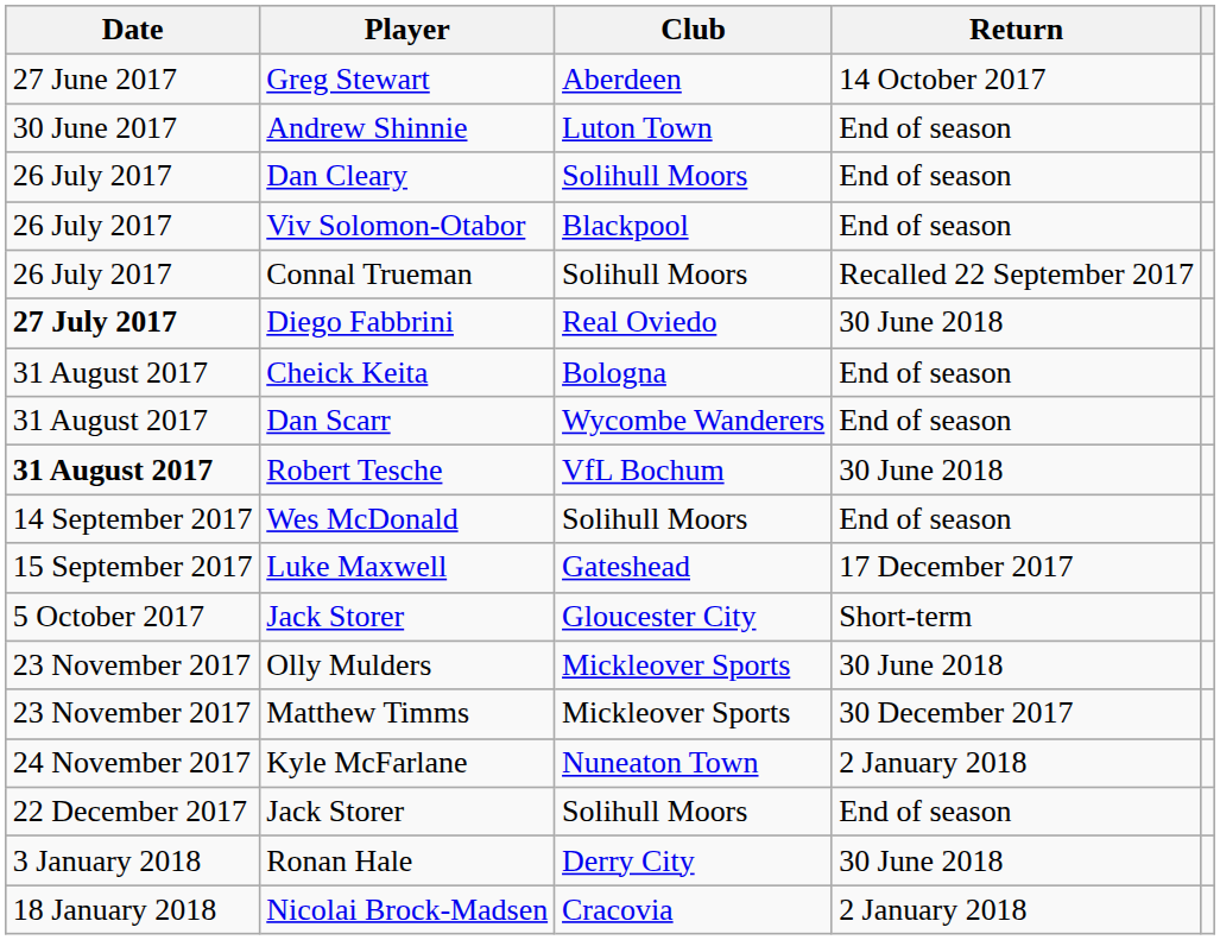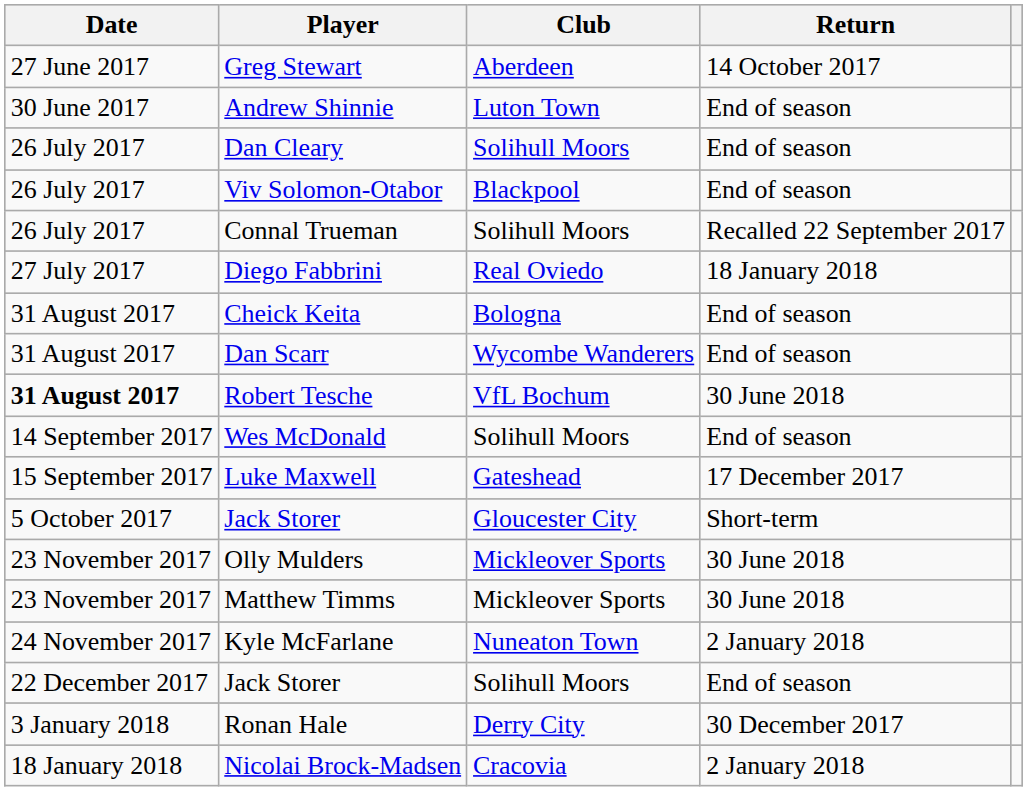 <table class="wikitable" style=text-align:left>
 <tr>
 <th>Date</th>
 <th>Player</th>
 <th>Club</th>
 <th>Return</th>
 <th></th>
 </tr>
 <tr>
 <td>27 June 2017</td>
 <td><a href='#'>Greg Stewart</a></td>
 <td><a href='#'>Aberdeen</a></td>
 <td>14 October 2017</td>
 <td style=text-align:center></td>
 </tr>
 <tr>
 <td>30 June 2017</td>
 <td><a href='#'>Andrew Shinnie</a></td>
 <td><a href='#'>Luton Town</a></td>
 <td>End of season</td>
 <td style=text-align:center></td>
 </tr>
 <tr>
 <td>26 July 2017</td>
 <td><a href='#'>Dan Cleary</a></td>
 <td><a href='#'>Solihull Moors</a></td>
 <td>End of season</td>
 <td style=text-align:center></td>
 </tr>
 <tr>
 <td>26 July 2017</td>
 <td><a href='#'>Viv Solomon-Otabor</a></td>
 <td><a href='#'>Blackpool</a></td>
 <td>End of season</td>
 <td style=text-align:center></td>
 </tr>
 <tr>
 <td>26 July 2017</td>
 <td>Connal Trueman</td>
 <td>Solihull Moors</td>
 <td>Recalled 22 September 2017</td>
 <td style=text-align:center></td>
 </tr>
 <tr>
-<td><strong>27 July 2017</strong></td>
+<td>27 July 2017</td>
 <td><a href='#'>Diego Fabbrini</a></td>
 <td><a href='#'>Real Oviedo</a></td>
-<td>30 June 2018</td>
+<td>18 January 2018</td>
 <td style=text-align:center></td>
 </tr>
 <tr>
 <td>31 August 2017</td>
 <td><a href='#'>Cheick Keita</a></td>
 <td><a href='#'>Bologna</a></td>
 <td>End of season</td>
 <td style=text-align:center></td>
 </tr>
 <tr>
 <td>31 August 2017</td>
 <td><a href='#'>Dan Scarr</a></td>
 <td><a href='#'>Wycombe Wanderers</a></td>
 <td>End of season</td>
 <td style=text-align:center></td>
 </tr>
 <tr>
 <td><strong>31 August 2017</strong></td>
 <td><a href='#'>Robert Tesche</a></td>
 <td><a href='#'>VfL Bochum</a></td>
 <td>30 June 2018</td>
 <td style=text-align:center></td>
 </tr>
 <tr>
 <td>14 September 2017</td>
 <td><a href='#'>Wes McDonald</a></td>
 <td>Solihull Moors</td>
 <td>End of season</td>
 <td style=text-align:center></td>
 </tr>
 <tr>
 <td>15 September 2017</td>
 <td><a href='#'>Luke Maxwell</a></td>
 <td><a href='#'>Gateshead</a></td>
 <td>17 December 2017</td>
 <td style=text-align:center></td>
 </tr>
 <tr>
 <td>5 October 2017</td>
 <td><a href='#'>Jack Storer</a></td>
 <td><a href='#'>Gloucester City</a></td>
 <td>Short-term</td>
 <td style=text-align:center></td>
 </tr>
 <tr>
 <td>23 November 2017</td>
 <td>Olly Mulders</td>
 <td><a href='#'>Mickleover Sports</a></td>
 <td>30 June 2018</td>
 <td style=text-align:center></td>
 </tr>
 <tr>
 <td>23 November 2017</td>
 <td>Matthew Timms</td>
 <td>Mickleover Sports</td>
-<td>30 December 2017</td>
+<td>30 June 2018</td>
 <td style=text-align:center></td>
 </tr>
 <tr>
 <td>24 November 2017</td>
 <td>Kyle McFarlane</td>
 <td><a href='#'>Nuneaton Town</a></td>
 <td>2 January 2018</td>
 <td style=text-align:center></td>
 </tr>
 <tr>
 <td>22 December 2017</td>
 <td>Jack Storer</td>
 <td>Solihull Moors</td>
 <td>End of season</td>
 <td style=text-align:center></td>
 </tr>
 <tr>
 <td>3 January 2018</td>
 <td>Ronan Hale</td>
 <td><a href='#'>Derry City</a></td>
-<td>30 June 2018</td>
+<td>30 December 2017</td>
 <td style=text-align:center></td>
 </tr>
 <tr>
 <td>18 January 2018</td>
 <td><a href='#'>Nicolai Brock-Madsen</a></td>
 <td><a href='#'>Cracovia</a></td>
 <td>2 January 2018</td>
 <td style=text-align:center></td>
 </tr>
 </table>
